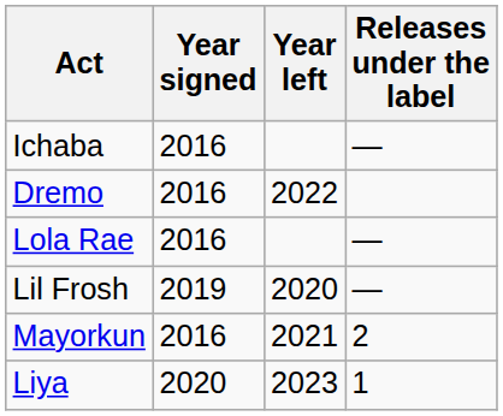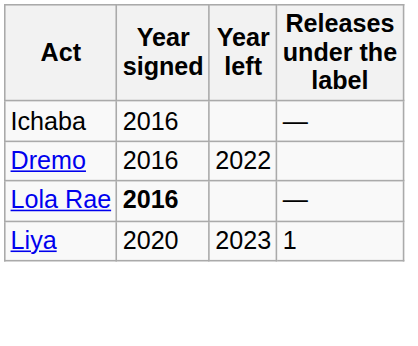 <table class="wikitable">
 <tr>
 <th>Act</th>
 <th>Year<br> signed</th>
 <th>Year<br> left</th>
 <th>Releases<br> under the<br> label</th>
 </tr>
 <tr>
 <td>Ichaba</td>
 <td>2016</td>
 <td></td>
 <td>—</td>
 </tr>
 <tr>
 <td><a href='#'>Dremo</a></td>
 <td>2016</td>
 <td>2022</td>
 <td></td>
 </tr>
 <tr>
 <td><a href='#'>Lola Rae</a></td>
-<td>2016</td>
+<td><strong>2016</strong></td>
 <td></td>
 <td>—</td>
-</tr>
-<tr>
-<td>Lil Frosh</td>
-<td>2019</td>
-<td>2020</td>
-<td>—</td>
-</tr>
-<tr>
-<td><a href='#'>Mayorkun</a></td>
-<td>2016</td>
-<td>2021</td>
-<td>2</td>
 </tr>
 <tr>
 <td><a href='#'>Liya</a></td>
 <td>2020</td>
 <td>2023</td>
 <td>1</td>
 </tr>
 </table>
